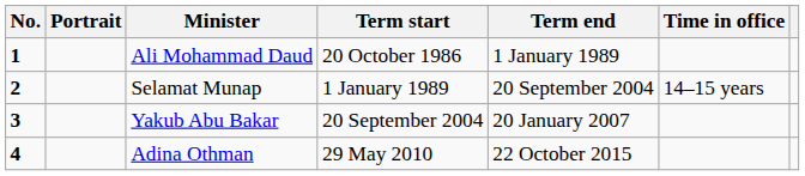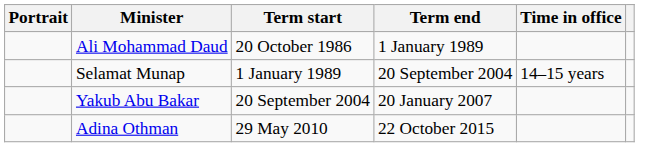 <table class="wikitable sortable">
 <tr>
-<th>No.</th>
 <th>Portrait</th>
 <th>Minister</th>
 <th>Term start</th>
 <th>Term end</th>
 <th>Time in office</th>
 <th></th>
 </tr>
 <tr>
-<td><strong>1</strong></td>
 <td></td>
 <td><a href='#'>Ali Mohammad Daud</a></td>
 <td>20 October 1986</td>
 <td>1 January 1989</td>
 <td></td>
 <td></td>
 </tr>
 <tr>
-<td><strong>2</strong></td>
 <td></td>
 <td>Selamat Munap</td>
 <td>1 January 1989</td>
 <td>20 September 2004</td>
 <td>14–15 years</td>
 <td></td>
 </tr>
 <tr>
-<td><strong>3</strong></td>
 <td></td>
 <td><a href='#'>Yakub Abu Bakar</a></td>
 <td>20 September 2004</td>
 <td>20 January 2007</td>
 <td></td>
 <td></td>
 </tr>
 <tr>
-<td><strong>4</strong></td>
 <td></td>
 <td><a href='#'>Adina Othman</a></td>
 <td>29 May 2010</td>
 <td>22 October 2015</td>
 <td></td>
 <td></td>
 </tr>
 </table>
